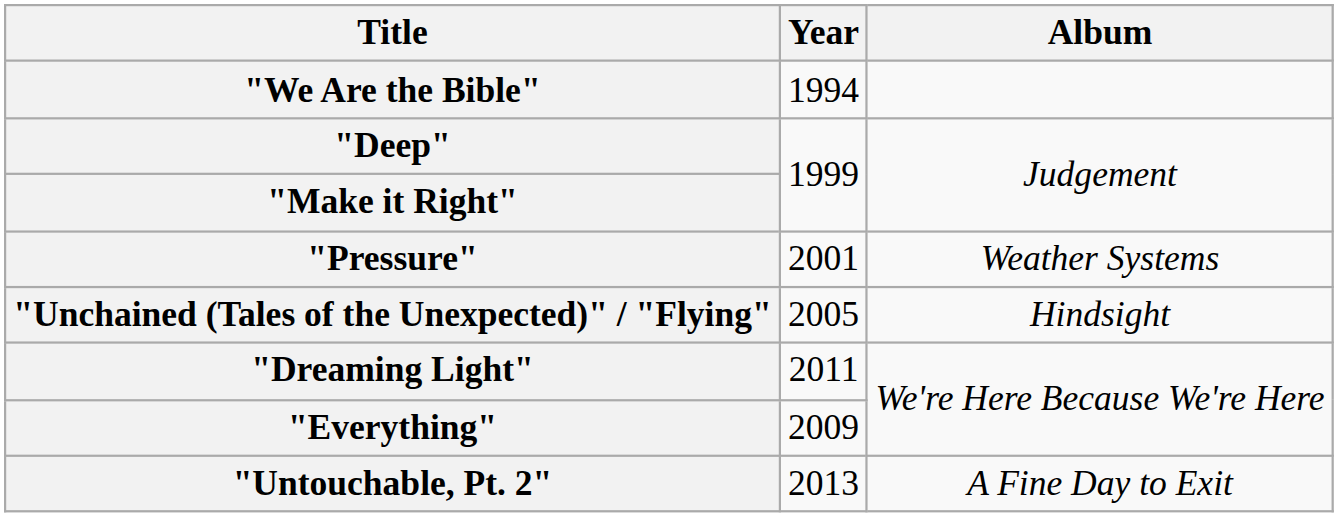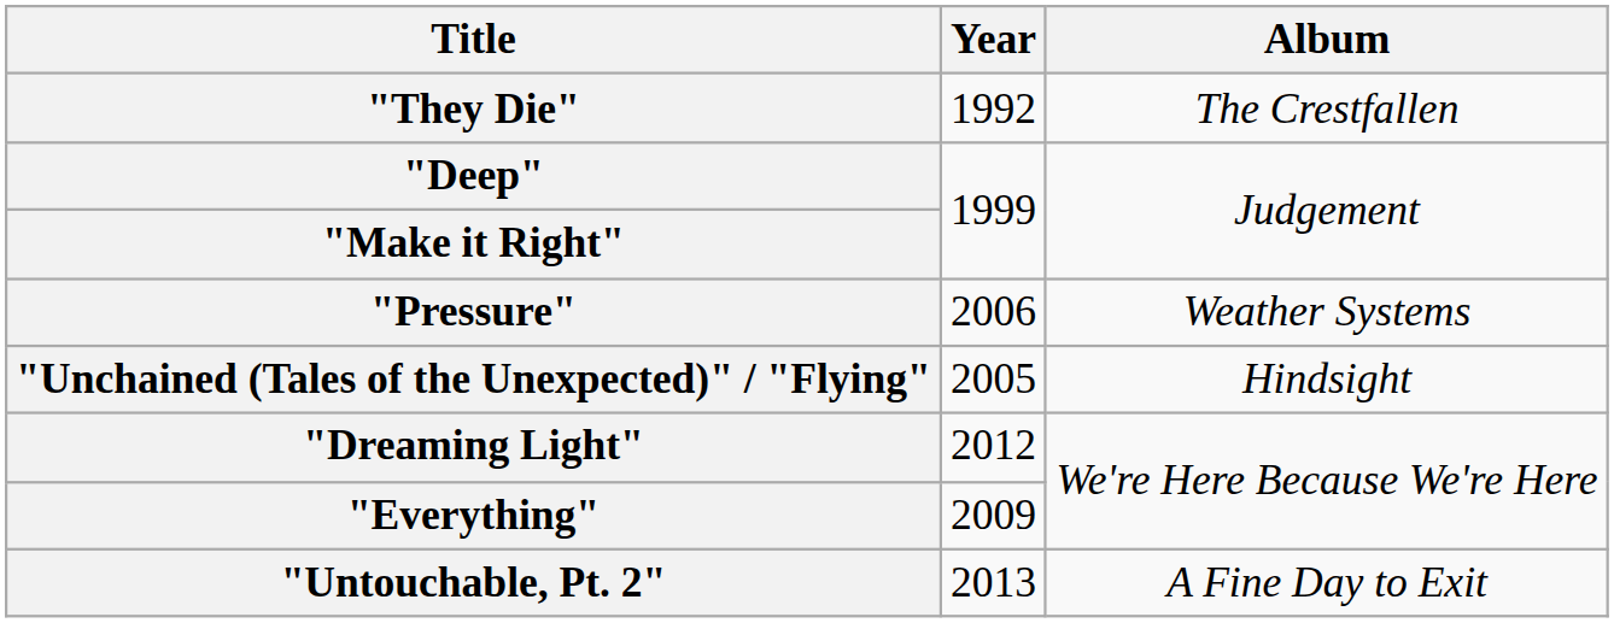 <table class="wikitable plainrowheaders" style="text-align:center;">
 <tr>
 <th scope="col">Title</th>
 <th scope="col">Year</th>
 <th scope="col">Album</th>
 </tr>
 <tr>
-<th scope="row">"We Are the Bible"</th>
-<td>1994</td>
-<td></td>
+<th scope="row">"They Die"</th>
+<td>1992</td>
+<td><em>The Crestfallen</em></td>
 </tr>
 <tr>
 <th scope="row">"Deep"</th>
 <td rowspan=2>1999</td>
 <td rowspan=2><em>Judgement</em></td>
 </tr>
 <tr>
 <th scope="row">"Make it Right"</th>
 </tr>
 <tr>
 <th scope="row">"Pressure"</th>
-<td>2001</td>
+<td>2006</td>
 <td><em>Weather Systems</em></td>
 </tr>
 <tr>
 <th scope="row">"Unchained (Tales of the Unexpected)" / "Flying"</th>
 <td>2005</td>
 <td><em>Hindsight</em></td>
 </tr>
 <tr>
 <th scope="row">"Dreaming Light"</th>
-<td>2011</td>
+<td>2012</td>
 <td rowspan=2><em>We're Here Because We're Here</em></td>
 </tr>
 <tr>
 <th scope="row">"Everything"</th>
 <td>2009</td>
 </tr>
 <tr>
 <th scope="row">"Untouchable, Pt. 2"</th>
 <td>2013</td>
 <td><em>A Fine Day to Exit</em></td>
 </tr>
 </table>
